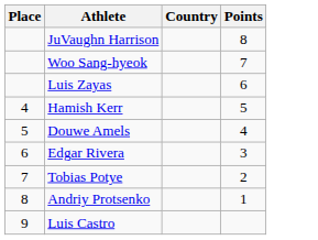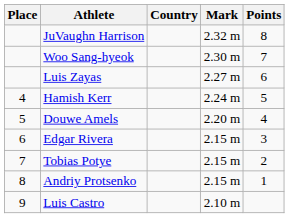 <table class="wikitable">
 <tr>
 <th>Place</th>
 <th>Athlete</th>
 <th>Country</th>
+<th>Mark</th>
 <th>Points</th>
 </tr>
 <tr>
 <td align=center></td>
 <td><a href='#'>JuVaughn Harrison</a></td>
 <td></td>
+<td>2.32 m</td>
 <td align=center>8</td>
 </tr>
 <tr>
 <td align=center></td>
 <td><a href='#'>Woo Sang-hyeok</a></td>
 <td></td>
+<td>2.30 m</td>
 <td align=center>7</td>
 </tr>
 <tr>
 <td align=center></td>
 <td><a href='#'>Luis Zayas</a></td>
 <td></td>
+<td>2.27 m</td>
 <td align=center>6</td>
 </tr>
 <tr>
 <td align=center>4</td>
 <td><a href='#'>Hamish Kerr</a></td>
 <td></td>
+<td>2.24 m</td>
 <td align=center>5</td>
 </tr>
 <tr>
 <td align=center>5</td>
 <td><a href='#'>Douwe Amels</a></td>
 <td></td>
+<td>2.20 m</td>
 <td align=center>4</td>
 </tr>
 <tr>
 <td align=center>6</td>
 <td><a href='#'>Edgar Rivera</a></td>
 <td></td>
+<td>2.15 m</td>
 <td align=center>3</td>
 </tr>
 <tr>
 <td align=center>7</td>
 <td><a href='#'>Tobias Potye</a></td>
 <td></td>
+<td>2.15 m</td>
 <td align=center>2</td>
 </tr>
 <tr>
 <td align=center>8</td>
 <td><a href='#'>Andriy Protsenko</a></td>
 <td></td>
+<td>2.15 m</td>
 <td align=center>1</td>
 </tr>
 <tr>
 <td align=center>9</td>
 <td><a href='#'>Luis Castro</a></td>
 <td></td>
+<td>2.10 m</td>
 <td align=center></td>
 </tr>
 </table>
